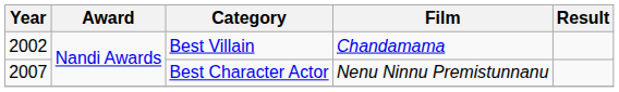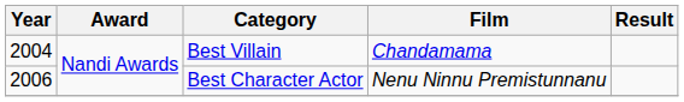 <table class="wikitable sortable">
 <tr>
 <th>Year</th>
 <th>Award</th>
 <th>Category</th>
 <th>Film</th>
 <th>Result</th>
 </tr>
 <tr>
-<td>2002</td>
+<td>2004</td>
 <td rowspan = '2'><a href='#'>Nandi Awards</a></td>
 <td><a href='#'>Best Villain</a></td>
 <td><em><a href='#'>Chandamama</a></em></td>
 <td></td>
 </tr>
 <tr>
-<td>2007</td>
+<td>2006</td>
 <td><a href='#'>Best Character Actor</a></td>
 <td><em>Nenu Ninnu Premistunnanu</em></td>
 <td></td>
 </tr>
 <tr>
 </tr>
 </table>
